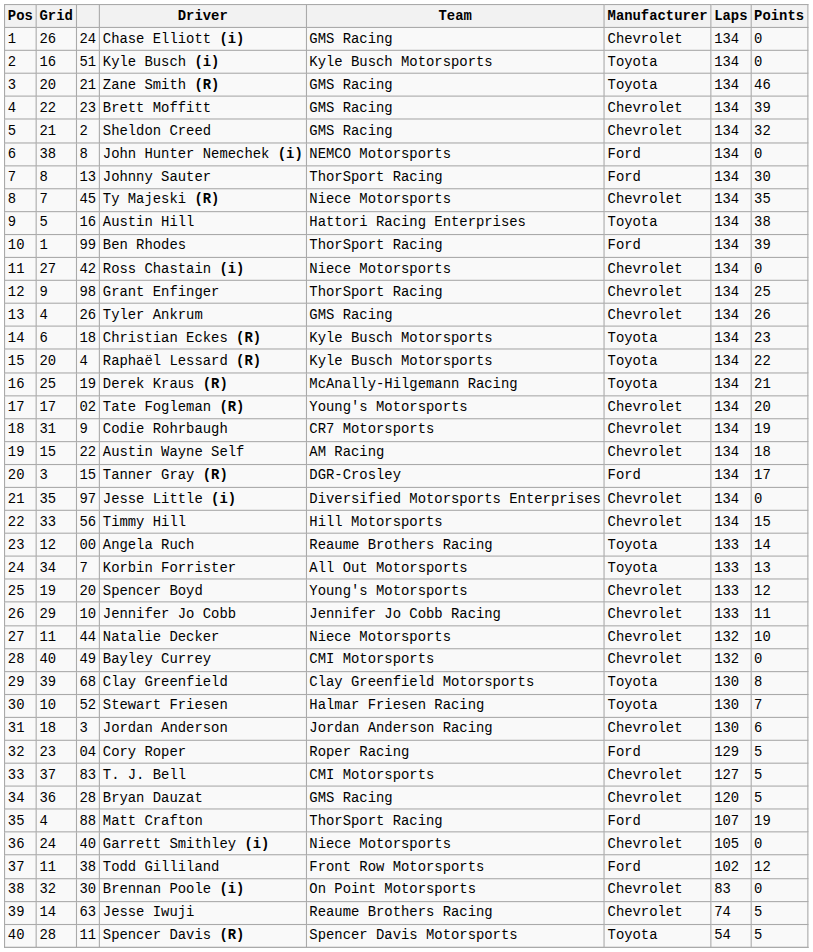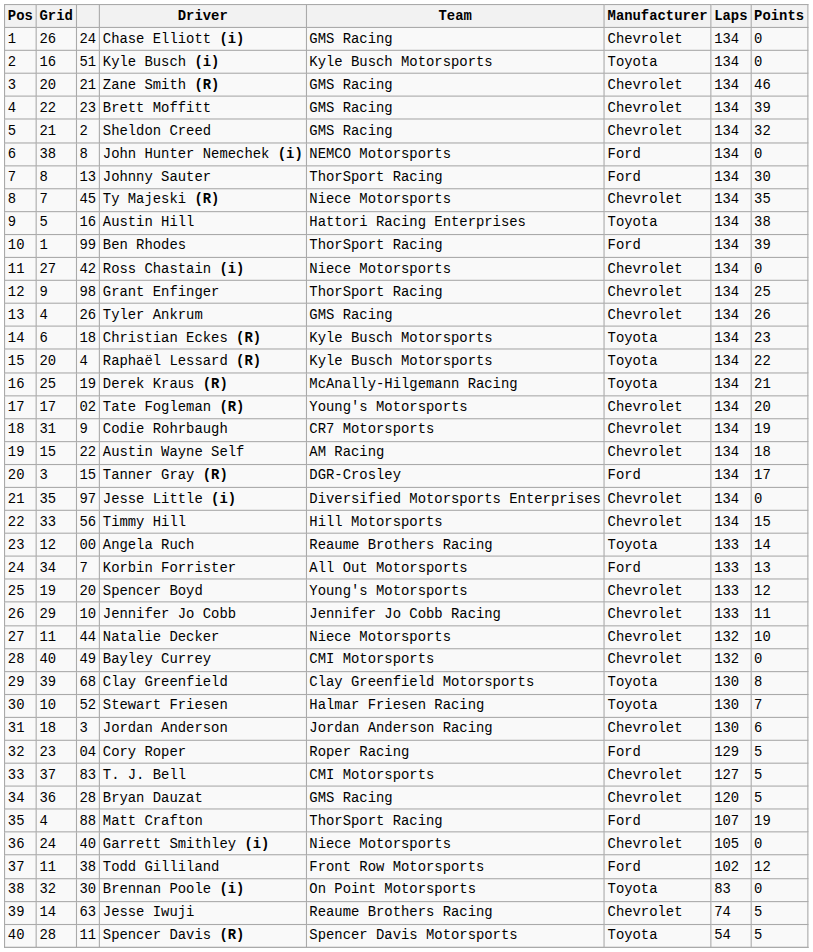 <table class="wikitable" style="font-size:98%">
 <tr>
 <th>Pos</th>
 <th>Grid</th>
 <th></th>
 <th>Driver</th>
 <th>Team</th>
 <th>Manufacturer</th>
 <th>Laps</th>
 <th>Points</th>
 </tr>
 <tr>
 <td>1</td>
 <td>26</td>
 <td>24</td>
 <td>Chase Elliott <strong>(i)</strong></td>
 <td>GMS Racing</td>
 <td>Chevrolet</td>
 <td>134</td>
 <td>0</td>
 </tr>
 <tr>
 <td>2</td>
 <td>16</td>
 <td>51</td>
 <td>Kyle Busch <strong>(i)</strong></td>
 <td>Kyle Busch Motorsports</td>
 <td>Toyota</td>
 <td>134</td>
 <td>0</td>
 </tr>
 <tr>
 <td>3</td>
 <td>20</td>
 <td>21</td>
 <td>Zane Smith <strong>(R)</strong></td>
 <td>GMS Racing</td>
-<td>Toyota</td>
+<td>Chevrolet</td>
 <td>134</td>
 <td>46</td>
 </tr>
 <tr>
 <td>4</td>
 <td>22</td>
 <td>23</td>
 <td>Brett Moffitt</td>
 <td>GMS Racing</td>
 <td>Chevrolet</td>
 <td>134</td>
 <td>39</td>
 </tr>
 <tr>
 <td>5</td>
 <td>21</td>
 <td>2</td>
 <td>Sheldon Creed</td>
 <td>GMS Racing</td>
 <td>Chevrolet</td>
 <td>134</td>
 <td>32</td>
 </tr>
 <tr>
 <td>6</td>
 <td>38</td>
 <td>8</td>
 <td>John Hunter Nemechek <strong>(i)</strong></td>
 <td>NEMCO Motorsports</td>
 <td>Ford</td>
 <td>134</td>
 <td>0</td>
 </tr>
 <tr>
 <td>7</td>
 <td>8</td>
 <td>13</td>
 <td>Johnny Sauter</td>
 <td>ThorSport Racing</td>
 <td>Ford</td>
 <td>134</td>
 <td>30</td>
 </tr>
 <tr>
 <td>8</td>
 <td>7</td>
 <td>45</td>
 <td>Ty Majeski <strong>(R)</strong></td>
 <td>Niece Motorsports</td>
 <td>Chevrolet</td>
 <td>134</td>
 <td>35</td>
 </tr>
 <tr>
 <td>9</td>
 <td>5</td>
 <td>16</td>
 <td>Austin Hill</td>
 <td>Hattori Racing Enterprises</td>
 <td>Toyota</td>
 <td>134</td>
 <td>38</td>
 </tr>
 <tr>
 <td>10</td>
 <td>1</td>
 <td>99</td>
 <td>Ben Rhodes</td>
 <td>ThorSport Racing</td>
 <td>Ford</td>
 <td>134</td>
 <td>39</td>
 </tr>
 <tr>
 <td>11</td>
 <td>27</td>
 <td>42</td>
 <td>Ross Chastain <strong>(i)</strong></td>
 <td>Niece Motorsports</td>
 <td>Chevrolet</td>
 <td>134</td>
 <td>0</td>
 </tr>
 <tr>
 <td>12</td>
 <td>9</td>
 <td>98</td>
 <td>Grant Enfinger</td>
 <td>ThorSport Racing</td>
 <td>Chevrolet</td>
 <td>134</td>
 <td>25</td>
 </tr>
 <tr>
 <td>13</td>
 <td>4</td>
 <td>26</td>
 <td>Tyler Ankrum</td>
 <td>GMS Racing</td>
 <td>Chevrolet</td>
 <td>134</td>
 <td>26</td>
 </tr>
 <tr>
 <td>14</td>
 <td>6</td>
 <td>18</td>
 <td>Christian Eckes <strong>(R)</strong></td>
 <td>Kyle Busch Motorsports</td>
 <td>Toyota</td>
 <td>134</td>
 <td>23</td>
 </tr>
 <tr>
 <td>15</td>
 <td>20</td>
 <td>4</td>
 <td>Raphaël Lessard <strong>(R)</strong></td>
 <td>Kyle Busch Motorsports</td>
 <td>Toyota</td>
 <td>134</td>
 <td>22</td>
 </tr>
 <tr>
 <td>16</td>
 <td>25</td>
 <td>19</td>
 <td>Derek Kraus <strong>(R)</strong></td>
 <td>McAnally-Hilgemann Racing</td>
 <td>Toyota</td>
 <td>134</td>
 <td>21</td>
 </tr>
 <tr>
 <td>17</td>
 <td>17</td>
 <td>02</td>
 <td>Tate Fogleman <strong>(R)</strong></td>
 <td>Young's Motorsports</td>
 <td>Chevrolet</td>
 <td>134</td>
 <td>20</td>
 </tr>
 <tr>
 <td>18</td>
 <td>31</td>
 <td>9</td>
 <td>Codie Rohrbaugh</td>
 <td>CR7 Motorsports</td>
 <td>Chevrolet</td>
 <td>134</td>
 <td>19</td>
 </tr>
 <tr>
 <td>19</td>
 <td>15</td>
 <td>22</td>
 <td>Austin Wayne Self</td>
 <td>AM Racing</td>
 <td>Chevrolet</td>
 <td>134</td>
 <td>18</td>
 </tr>
 <tr>
 <td>20</td>
 <td>3</td>
 <td>15</td>
 <td>Tanner Gray <strong>(R)</strong></td>
 <td>DGR-Crosley</td>
 <td>Ford</td>
 <td>134</td>
 <td>17</td>
 </tr>
 <tr>
 <td>21</td>
 <td>35</td>
 <td>97</td>
 <td>Jesse Little <strong>(i)</strong></td>
 <td>Diversified Motorsports Enterprises</td>
 <td>Chevrolet</td>
 <td>134</td>
 <td>0</td>
 </tr>
 <tr>
 <td>22</td>
 <td>33</td>
 <td>56</td>
 <td>Timmy Hill</td>
 <td>Hill Motorsports</td>
 <td>Chevrolet</td>
 <td>134</td>
 <td>15</td>
 </tr>
 <tr>
 <td>23</td>
 <td>12</td>
 <td>00</td>
 <td>Angela Ruch</td>
 <td>Reaume Brothers Racing</td>
 <td>Toyota</td>
 <td>133</td>
 <td>14</td>
 </tr>
 <tr>
 <td>24</td>
 <td>34</td>
 <td>7</td>
 <td>Korbin Forrister</td>
 <td>All Out Motorsports</td>
-<td>Toyota</td>
+<td>Ford</td>
 <td>133</td>
 <td>13</td>
 </tr>
 <tr>
 <td>25</td>
 <td>19</td>
 <td>20</td>
 <td>Spencer Boyd</td>
 <td>Young's Motorsports</td>
 <td>Chevrolet</td>
 <td>133</td>
 <td>12</td>
 </tr>
 <tr>
 <td>26</td>
 <td>29</td>
 <td>10</td>
 <td>Jennifer Jo Cobb</td>
 <td>Jennifer Jo Cobb Racing</td>
 <td>Chevrolet</td>
 <td>133</td>
 <td>11</td>
 </tr>
 <tr>
 <td>27</td>
 <td>11</td>
 <td>44</td>
 <td>Natalie Decker</td>
 <td>Niece Motorsports</td>
 <td>Chevrolet</td>
 <td>132</td>
 <td>10</td>
 </tr>
 <tr>
 <td>28</td>
 <td>40</td>
 <td>49</td>
 <td>Bayley Currey</td>
 <td>CMI Motorsports</td>
 <td>Chevrolet</td>
 <td>132</td>
 <td>0</td>
 </tr>
 <tr>
 <td>29</td>
 <td>39</td>
 <td>68</td>
 <td>Clay Greenfield</td>
 <td>Clay Greenfield Motorsports</td>
 <td>Toyota</td>
 <td>130</td>
 <td>8</td>
 </tr>
 <tr>
 <td>30</td>
 <td>10</td>
 <td>52</td>
 <td>Stewart Friesen</td>
 <td>Halmar Friesen Racing</td>
 <td>Toyota</td>
 <td>130</td>
 <td>7</td>
 </tr>
 <tr>
 <td>31</td>
 <td>18</td>
 <td>3</td>
 <td>Jordan Anderson</td>
 <td>Jordan Anderson Racing</td>
 <td>Chevrolet</td>
 <td>130</td>
 <td>6</td>
 </tr>
 <tr>
 <td>32</td>
 <td>23</td>
 <td>04</td>
 <td>Cory Roper</td>
 <td>Roper Racing</td>
 <td>Ford</td>
 <td>129</td>
 <td>5</td>
 </tr>
 <tr>
 <td>33</td>
 <td>37</td>
 <td>83</td>
 <td>T. J. Bell</td>
 <td>CMI Motorsports</td>
 <td>Chevrolet</td>
 <td>127</td>
 <td>5</td>
 </tr>
 <tr>
 <td>34</td>
 <td>36</td>
 <td>28</td>
 <td>Bryan Dauzat</td>
 <td>GMS Racing</td>
 <td>Chevrolet</td>
 <td>120</td>
 <td>5</td>
 </tr>
 <tr>
 <td>35</td>
 <td>4</td>
 <td>88</td>
 <td>Matt Crafton</td>
 <td>ThorSport Racing</td>
 <td>Ford</td>
 <td>107</td>
 <td>19</td>
 </tr>
 <tr>
 <td>36</td>
 <td>24</td>
 <td>40</td>
 <td>Garrett Smithley <strong>(i)</strong></td>
 <td>Niece Motorsports</td>
 <td>Chevrolet</td>
 <td>105</td>
 <td>0</td>
 </tr>
 <tr>
 <td>37</td>
 <td>11</td>
 <td>38</td>
 <td>Todd Gilliland</td>
 <td>Front Row Motorsports</td>
 <td>Ford</td>
 <td>102</td>
 <td>12</td>
 </tr>
 <tr>
 <td>38</td>
 <td>32</td>
 <td>30</td>
 <td>Brennan Poole <strong>(i)</strong></td>
 <td>On Point Motorsports</td>
-<td>Chevrolet</td>
+<td>Toyota</td>
 <td>83</td>
 <td>0</td>
 </tr>
 <tr>
 <td>39</td>
 <td>14</td>
 <td>63</td>
 <td>Jesse Iwuji</td>
 <td>Reaume Brothers Racing</td>
 <td>Chevrolet</td>
 <td>74</td>
 <td>5</td>
 </tr>
 <tr>
 <td>40</td>
 <td>28</td>
 <td>11</td>
 <td>Spencer Davis <strong>(R)</strong></td>
 <td>Spencer Davis Motorsports</td>
 <td>Toyota</td>
 <td>54</td>
 <td>5</td>
 </tr>
 <tr>
 </tr>
 </table>
